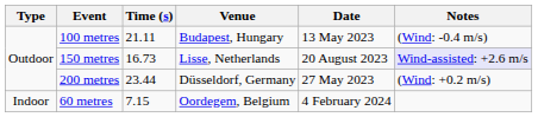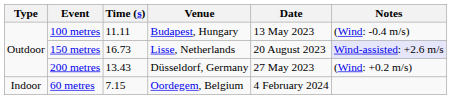 <table class="wikitable plainrowheaders">
 <tr>
 <th scope="col">Type</th>
 <th scope="col">Event</th>
 <th scope="col">Time (<a href='#'>s</a>)</th>
 <th scope="col">Venue</th>
 <th scope="col">Date</th>
 <th scope="col">Notes</th>
 </tr>
 <tr>
 <td rowspan="3" style="text-align:center;">Outdoor</td>
 <td><a href='#'>100&nbsp;metres</a></td>
-<td>21.11</td>
+<td>11.11</td>
 <td><a href='#'>Budapest</a>, Hungary</td>
 <td>13 May 2023</td>
 <td>(<a href='#'>Wind</a>: -0.4 m/s)</td>
 </tr>
 <tr>
 <td><a href='#'>150&nbsp;metres</a></td>
 <td>16.73 </td>
 <td><a href='#'>Lisse</a>, Netherlands</td>
 <td>20 August 2023</td>
 <td style="background: lavender;"><a href='#'>Wind-assisted</a>: +2.6 m/s</td>
 </tr>
 <tr>
 <td><a href='#'>200&nbsp;metres</a></td>
-<td>23.44</td>
+<td>13.43</td>
 <td>Düsseldorf, Germany</td>
 <td>27 May 2023</td>
 <td>(<a href='#'>Wind</a>: +0.2 m/s)</td>
 </tr>
 <tr>
 <td style="text-align:center;">Indoor</td>
 <td><a href='#'>60&nbsp;metres</a></td>
 <td>7.15 </td>
 <td><a href='#'>Oordegem</a>, Belgium</td>
 <td>4 February 2024</td>
 <td></td>
 </tr>
 </table>
